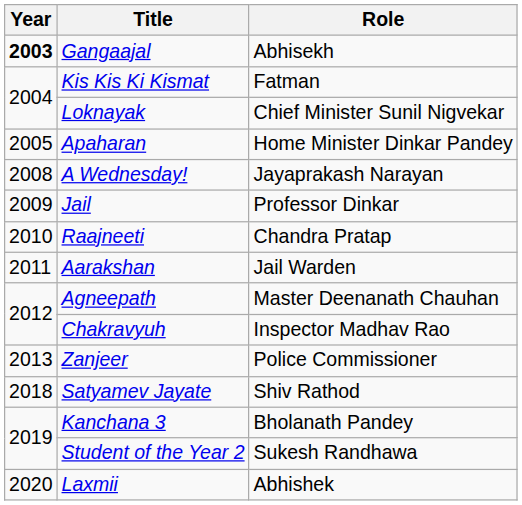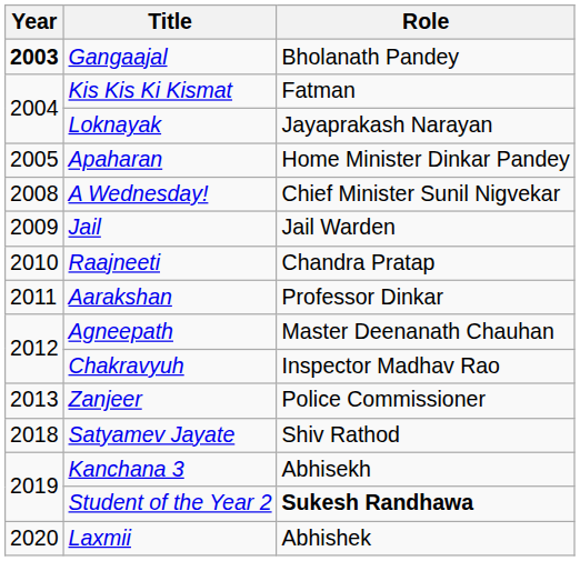 <table class="wikitable">
 <tr>
 <th>Year</th>
 <th>Title</th>
 <th>Role</th>
 </tr>
 <tr>
 <td><strong>2003</strong></td>
 <td><em><a href='#'>Gangaajal</a></em></td>
-<td>Abhisekh</td>
+<td>Bholanath Pandey</td>
 </tr>
 <tr>
 <td rowspan="2">2004</td>
 <td><em><a href='#'>Kis Kis Ki Kismat</a></em></td>
 <td>Fatman</td>
 </tr>
 <tr>
 <td><em><a href='#'>Loknayak</a></em></td>
-<td>Chief Minister Sunil Nigvekar</td>
+<td>Jayaprakash Narayan</td>
 </tr>
 <tr>
 <td>2005</td>
 <td><em><a href='#'>Apaharan</a></em></td>
 <td>Home Minister Dinkar Pandey</td>
 </tr>
 <tr>
 <td>2008</td>
 <td><em><a href='#'>A Wednesday!</a></em></td>
-<td>Jayaprakash Narayan</td>
+<td>Chief Minister Sunil Nigvekar</td>
 </tr>
 <tr>
 <td>2009</td>
 <td><em><a href='#'>Jail</a></em></td>
-<td>Professor Dinkar</td>
+<td>Jail Warden</td>
 </tr>
 <tr>
 <td>2010</td>
 <td><em><a href='#'>Raajneeti</a></em></td>
 <td>Chandra Pratap</td>
 </tr>
 <tr>
 <td>2011</td>
 <td><em><a href='#'>Aarakshan</a></em></td>
-<td>Jail Warden</td>
+<td>Professor Dinkar</td>
 </tr>
 <tr>
 <td rowspan="2">2012</td>
 <td><a href='#'><em>Agneepath</em></a></td>
 <td>Master Deenanath Chauhan</td>
 </tr>
 <tr>
 <td><a href='#'><em>Chakravyuh</em></a></td>
 <td>Inspector Madhav Rao</td>
 </tr>
 <tr>
 <td>2013</td>
 <td><a href='#'><em>Zanjeer</em></a></td>
 <td>Police Commissioner</td>
 </tr>
 <tr>
 <td>2018</td>
 <td><em><a href='#'>Satyamev Jayate</a></em></td>
 <td>Shiv Rathod</td>
 </tr>
 <tr>
 <td rowspan="2">2019</td>
 <td><em><a href='#'>Kanchana 3</a></em></td>
-<td>Bholanath Pandey</td>
+<td>Abhisekh</td>
 </tr>
 <tr>
 <td><em><a href='#'>Student of the Year 2</a></em></td>
-<td>Sukesh Randhawa</td>
+<td><strong>Sukesh Randhawa</strong></td>
 </tr>
 <tr>
 <td>2020</td>
 <td><em><a href='#'>Laxmii</a></em></td>
 <td>Abhishek</td>
 </tr>
 </table>
